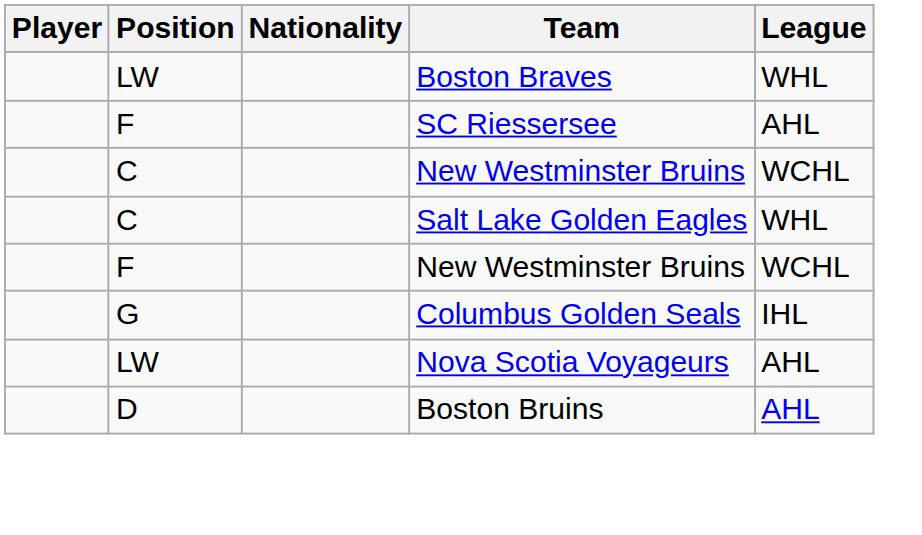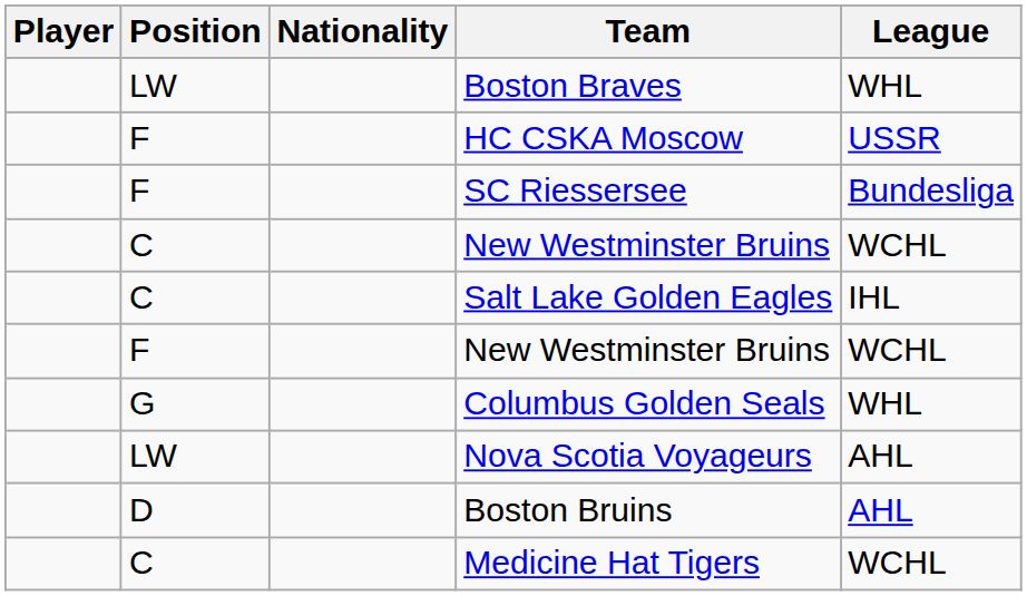 <table class="wikitable sortable">
 <tr>
 <th colspan=1>Player</th>
 <th colspan=1>Position</th>
 <th colspan=1>Nationality</th>
 <th colspan=1>Team</th>
 <th colspan=1>League</th>
 </tr>
 <tr>
 <td></td>
 <td>LW</td>
 <td></td>
 <td><a href='#'>Boston Braves</a></td>
 <td>WHL</td>
 </tr>
 <tr>
 <td></td>
 <td>F</td>
 <td></td>
+<td><a href='#'>HC CSKA Moscow</a></td>
+<td><a href='#'>USSR</a></td>
+</tr>
+<tr>
+<td></td>
+<td>F</td>
+<td></td>
 <td><a href='#'>SC Riessersee</a></td>
-<td>AHL</td>
+<td><a href='#'>Bundesliga</a></td>
 </tr>
 <tr>
 <td></td>
 <td>C</td>
 <td></td>
 <td><a href='#'>New Westminster Bruins</a></td>
 <td>WCHL</td>
 </tr>
 <tr>
 <td></td>
 <td>C</td>
 <td></td>
 <td><a href='#'>Salt Lake Golden Eagles</a></td>
-<td>WHL</td>
+<td>IHL</td>
 </tr>
 <tr>
 <td></td>
 <td>F</td>
 <td></td>
 <td>New Westminster Bruins</td>
 <td>WCHL</td>
 </tr>
 <tr>
 <td></td>
 <td>G</td>
 <td></td>
 <td><a href='#'>Columbus Golden Seals</a></td>
-<td>IHL</td>
+<td>WHL</td>
 </tr>
 <tr>
 <td></td>
 <td>LW</td>
 <td></td>
 <td><a href='#'>Nova Scotia Voyageurs</a></td>
 <td>AHL</td>
 </tr>
 <tr>
 <td></td>
 <td>D</td>
 <td></td>
 <td>Boston Bruins</td>
 <td><a href='#'>AHL</a></td>
 </tr>
+<tr>
+<td></td>
+<td>C</td>
+<td></td>
+<td><a href='#'>Medicine Hat Tigers</a></td>
+<td>WCHL</td>
+</tr>
 </table>
